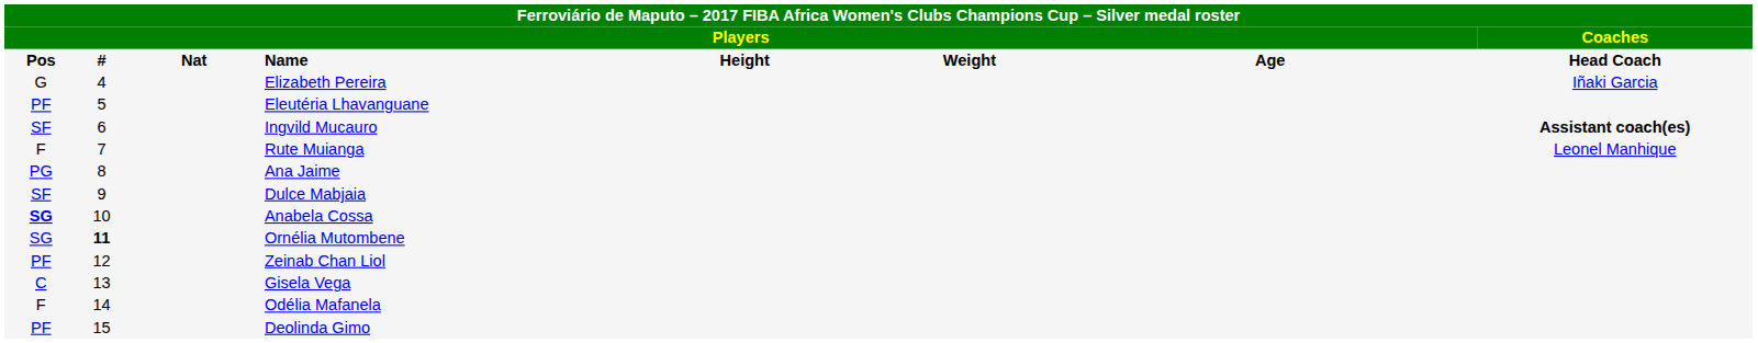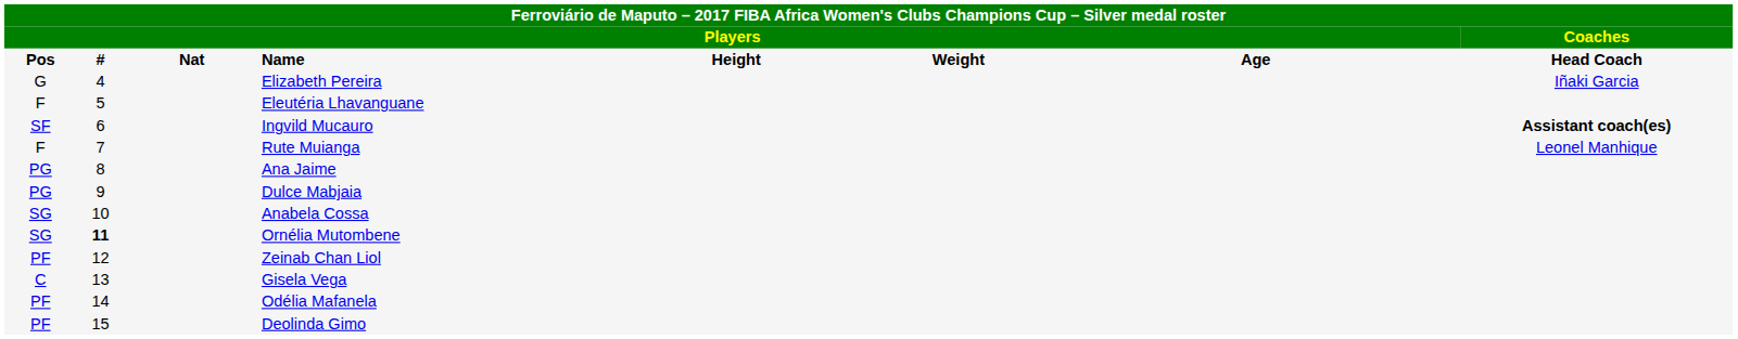 <table border=0 cellpadding=2 cellspacing=0  |- bgcolor=#f5f5f5 style="text-align:center; font-size:85%;" width=75%>
 <tr>
 <td colspan="8" style="background: green; color: white"><strong>Ferroviário de Maputo – 2017 FIBA Africa Women's Clubs Champions Cup – Silver medal roster</strong></td>
 </tr>
 <tr>
 <td colspan="7" style="background: green; color: yellow"><strong>Players</strong></td>
 <td style="background: green; color: yellow"><strong>Coaches</strong></td>
 </tr>
 <tr style="background=#f5f5f5; color: black">
 <th width=5px>Pos</th>
 <th width=5px>#</th>
 <th width=50px>Nat</th>
 <th width=135px align=left>Name</th>
 <th width=100px>Height</th>
 <th width=70px>Weight</th>
 <th width=160px>Age</th>
 <th width=105px>Head Coach</th>
 </tr>
 <tr>
 <td>G</td>
 <td>4</td>
 <td></td>
 <td align=left><a href='#'>Elizabeth Pereira</a></td>
 <td><span></span></td>
 <td></td>
 <td><span></span></td>
 <td> <a href='#'>Iñaki Garcia</a></td>
 </tr>
 <tr>
-<td><a href='#'>PF</a></td>
+<td>F</td>
 <td>5</td>
 <td></td>
 <td align=left><a href='#'>Eleutéria Lhavanguane</a></td>
 <td></td>
 <td></td>
 <td><span></span></td>
 </tr>
 <tr>
 <td><a href='#'>SF</a></td>
 <td>6</td>
 <td></td>
 <td align=left><a href='#'>Ingvild Mucauro</a></td>
 <td><span></span></td>
 <td></td>
 <td><span></span></td>
 <td><strong>Assistant coach(es)</strong></td>
 </tr>
 <tr>
 <td>F</td>
 <td>7</td>
 <td></td>
 <td align=left><a href='#'>Rute Muianga</a></td>
 <td><span></span></td>
 <td></td>
 <td><span></span></td>
 <td> <a href='#'>Leonel Manhique</a></td>
 </tr>
 <tr>
 <td><a href='#'>PG</a></td>
 <td>8</td>
 <td></td>
 <td align=left><a href='#'>Ana Jaime</a></td>
 <td><span></span></td>
 <td></td>
 <td><span></span></td>
 </tr>
 <tr>
-<td><a href='#'>SF</a></td>
+<td><a href='#'>PG</a></td>
 <td>9</td>
 <td></td>
 <td align=left><a href='#'>Dulce Mabjaia</a></td>
 <td><span></span></td>
 <td></td>
 <td><span></span></td>
 </tr>
 <tr>
-<td><strong><a href='#'>SG</a></strong></td>
+<td><a href='#'>SG</a></td>
 <td>10</td>
 <td></td>
 <td align=left><a href='#'>Anabela Cossa</a></td>
 <td><span></span></td>
 <td></td>
 <td><span></span></td>
 </tr>
 <tr>
 <td><a href='#'>SG</a></td>
 <td><strong>11</strong></td>
 <td></td>
 <td align=left><a href='#'>Ornélia Mutombene</a></td>
 <td><span></span></td>
 <td></td>
 <td><span></span></td>
 </tr>
 <tr>
 <td><a href='#'>PF</a></td>
 <td>12</td>
 <td></td>
 <td align=left><a href='#'>Zeinab Chan Liol</a></td>
 <td><span></span></td>
 <td></td>
 <td><span></span></td>
 </tr>
 <tr>
 <td><a href='#'>C</a></td>
 <td>13</td>
 <td></td>
 <td align=left><a href='#'>Gisela Vega</a></td>
 <td><span></span></td>
 <td></td>
 <td><span></span></td>
 </tr>
 <tr>
-<td>F</td>
+<td><a href='#'>PF</a></td>
 <td>14</td>
 <td></td>
 <td align=left><a href='#'>Odélia Mafanela</a></td>
 <td><span></span></td>
 <td></td>
 <td><span></span></td>
 </tr>
 <tr>
 <td><a href='#'>PF</a></td>
 <td>15</td>
 <td></td>
 <td align=left><a href='#'>Deolinda Gimo</a></td>
 <td><span></span></td>
 <td></td>
 <td><span></span></td>
 </tr>
 </table>
